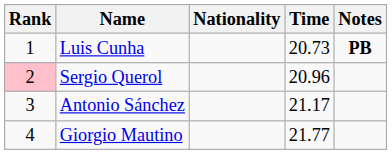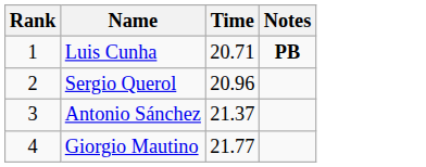 <table class="wikitable sortable" style="text-align:center">
 <tr>
 <th>Rank</th>
 <th>Name</th>
-<th>Nationality</th>
 <th>Time</th>
 <th>Notes</th>
 </tr>
 <tr>
 <td align=center>1</td>
 <td align=left><a href='#'>Luis Cunha</a></td>
-<td align=left></td>
-<td>20.73</td>
+<td>20.71</td>
 <td><strong>PB</strong></td>
 </tr>
 <tr>
-<td align=center style="background: pink;">2</td>
+<td align=center>2</td>
 <td align=left><a href='#'>Sergio Querol</a></td>
-<td align=left></td>
 <td>20.96</td>
 <td></td>
 </tr>
 <tr>
 <td align=center>3</td>
 <td align=left><a href='#'>Antonio Sánchez</a></td>
-<td align=left></td>
-<td>21.17</td>
+<td>21.37</td>
 <td></td>
 </tr>
 <tr>
 <td align=center>4</td>
 <td align=left><a href='#'>Giorgio Mautino</a></td>
-<td align=left></td>
 <td>21.77</td>
 <td></td>
 </tr>
 </table>
